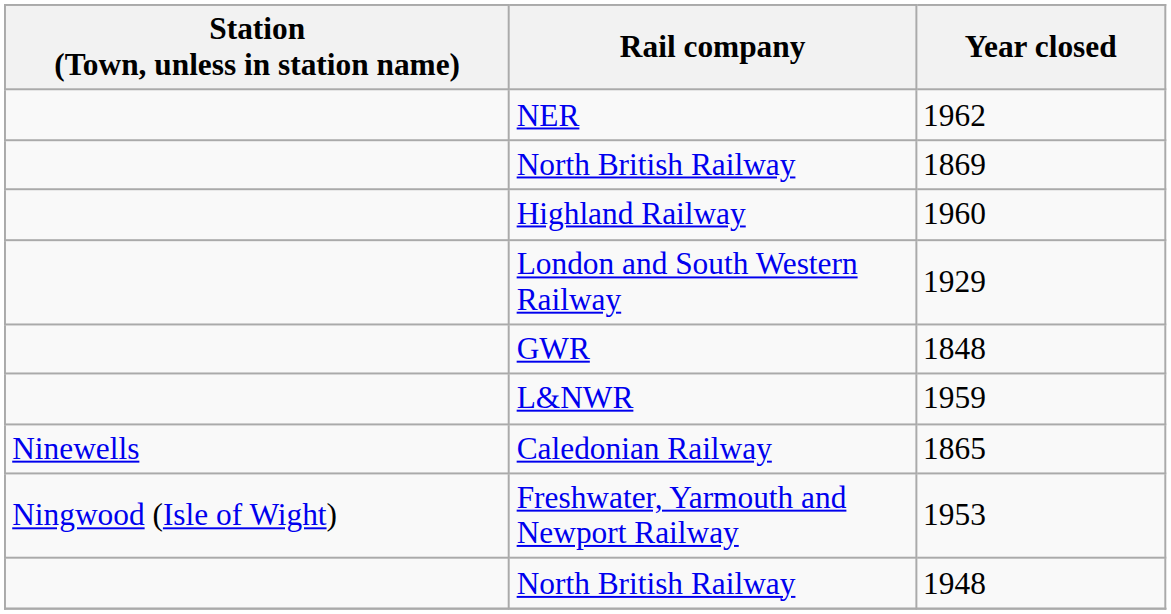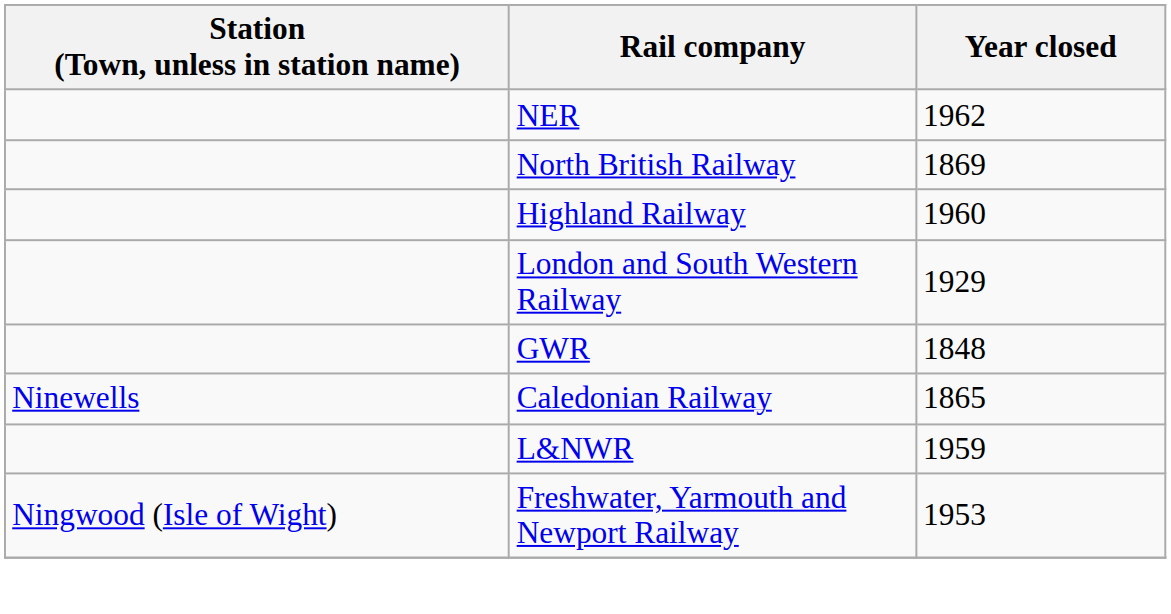 <table class="wikitable sortable">
 <tr>
 <th style="width:250px">Station<br>(Town, unless in station name)</th>
 <th style="width:200px">Rail company</th>
 <th style="width:120px">Year closed</th>
 </tr>
 <tr>
 <td></td>
 <td><a href='#'>NER</a></td>
 <td>1962</td>
 </tr>
 <tr>
 <td></td>
 <td><a href='#'>North British Railway</a></td>
 <td>1869</td>
 </tr>
 <tr>
 <td></td>
 <td><a href='#'>Highland Railway</a></td>
 <td>1960</td>
 </tr>
 <tr>
 <td></td>
 <td><a href='#'>London and South Western Railway</a></td>
 <td>1929</td>
 </tr>
 <tr>
 <td></td>
 <td><a href='#'>GWR</a></td>
 <td>1848</td>
 </tr>
 <tr>
+<td><a href='#'>Ninewells</a></td>
+<td><a href='#'>Caledonian Railway</a></td>
+<td>1865</td>
+</tr>
+<tr>
 <td></td>
 <td><a href='#'>L&NWR</a></td>
 <td>1959</td>
-</tr>
-<tr>
-<td><a href='#'>Ninewells</a></td>
-<td><a href='#'>Caledonian Railway</a></td>
-<td>1865</td>
 </tr>
 <tr>
 <td><a href='#'>Ningwood</a> (<a href='#'>Isle of Wight</a>)</td>
 <td><a href='#'>Freshwater, Yarmouth and Newport Railway</a></td>
 <td>1953</td>
 </tr>
 <tr>
-<td></td>
-<td><a href='#'>North British Railway</a></td>
-<td>1948</td>
-</tr>
-<tr>
 </tr>
 </table>
